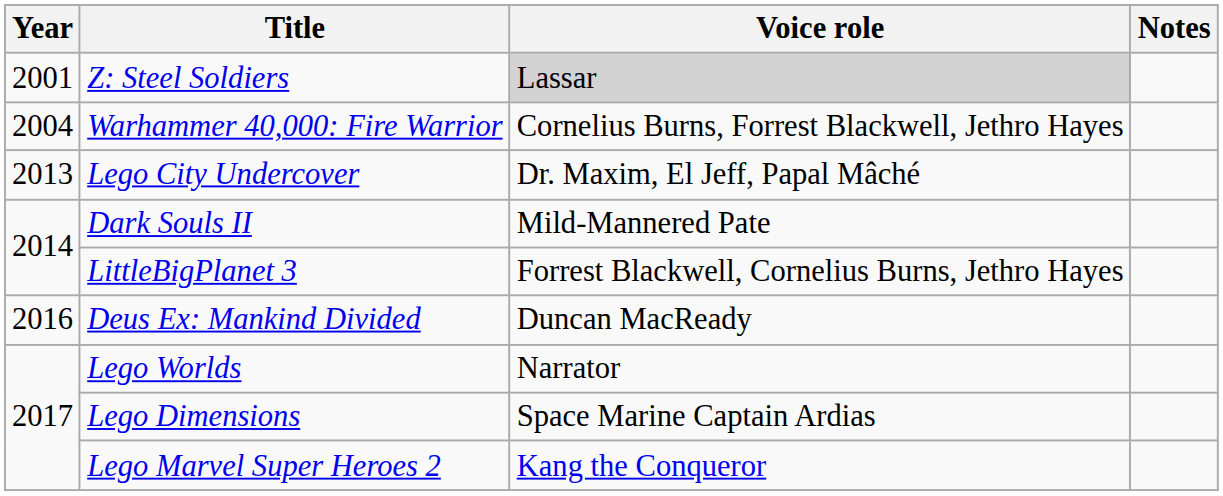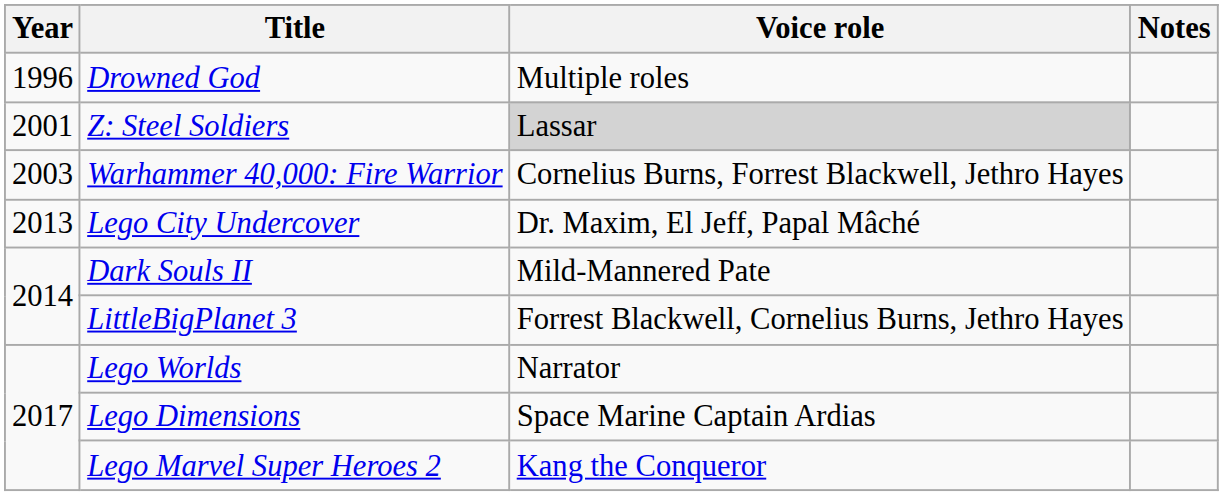 <table class="wikitable sortable">
 <tr>
 <th>Year</th>
 <th>Title</th>
 <th>Voice role</th>
 <th class="unsortable">Notes</th>
 </tr>
 <tr>
+<td>1996</td>
+<td><em><a href='#'>Drowned God</a></em></td>
+<td>Multiple roles</td>
+<td></td>
+</tr>
+<tr>
 <td>2001</td>
 <td><em><a href='#'>Z: Steel Soldiers</a></em></td>
 <td style="background: lightgrey;">Lassar</td>
 <td></td>
 </tr>
 <tr>
-<td>2004</td>
+<td>2003</td>
 <td><em><a href='#'>Warhammer 40,000: Fire Warrior</a></em></td>
 <td>Cornelius Burns, Forrest Blackwell, Jethro Hayes</td>
 <td></td>
 </tr>
 <tr>
 <td>2013</td>
 <td><em><a href='#'>Lego City Undercover</a></em></td>
 <td>Dr. Maxim, El Jeff, Papal Mâché</td>
 <td></td>
 </tr>
 <tr>
 <td rowspan="2">2014</td>
 <td><em><a href='#'>Dark Souls II</a></em></td>
 <td>Mild-Mannered Pate</td>
 <td></td>
 </tr>
 <tr>
 <td><em><a href='#'>LittleBigPlanet 3</a></em></td>
 <td>Forrest Blackwell, Cornelius Burns, Jethro Hayes</td>
 <td></td>
 </tr>
 <tr>
-<td>2016</td>
-<td><em><a href='#'>Deus Ex: Mankind Divided</a></em></td>
-<td>Duncan MacReady</td>
-<td></td>
-</tr>
-<tr>
 <td rowspan="3">2017</td>
 <td><em><a href='#'>Lego Worlds</a></em></td>
 <td>Narrator</td>
 <td></td>
 </tr>
 <tr>
 <td><em><a href='#'>Lego Dimensions</a></em></td>
 <td>Space Marine Captain Ardias</td>
 <td></td>
 </tr>
 <tr>
 <td><em><a href='#'>Lego Marvel Super Heroes 2</a></em></td>
 <td><a href='#'>Kang the Conqueror</a></td>
 <td></td>
 </tr>
 </table>
